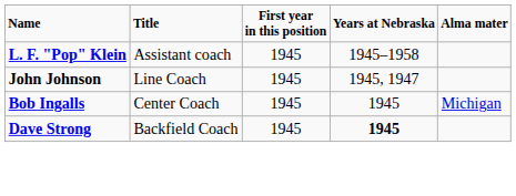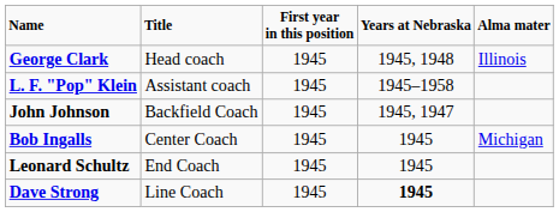 <table class="wikitable">
 <tr style="font-size:smaller">
 <td><strong>Name</strong></td>
 <td><strong>Title</strong></td>
 <td align="center"><strong>First year<br>in this position</strong></td>
 <td align="center"><strong>Years at Nebraska</strong></td>
 <td><strong>Alma mater</strong></td>
+</tr>
+<tr>
+<td><strong><a href='#'>George Clark</a></strong></td>
+<td>Head coach</td>
+<td align="center">1945</td>
+<td align="center">1945, 1948</td>
+<td><a href='#'>Illinois</a></td>
 </tr>
 <tr>
 <td><strong><a href='#'>L. F. "Pop" Klein</a></strong></td>
 <td>Assistant coach</td>
 <td align="center">1945</td>
 <td align="center">1945–1958</td>
 <td></td>
 </tr>
 <tr>
 <td><strong>John Johnson</strong></td>
-<td>Line Coach</td>
+<td>Backfield Coach</td>
 <td align="center">1945</td>
 <td align="center">1945, 1947</td>
 <td></td>
 </tr>
 <tr>
 <td><strong><a href='#'>Bob Ingalls</a></strong></td>
 <td>Center Coach</td>
 <td align="center">1945</td>
 <td align="center">1945</td>
 <td><a href='#'>Michigan</a></td>
 </tr>
 <tr>
+<td><strong>Leonard Schultz</strong></td>
+<td>End Coach</td>
+<td align="center">1945</td>
+<td align="center">1945</td>
+<td></td>
+</tr>
+<tr>
 <td><strong><a href='#'>Dave Strong</a></strong></td>
-<td>Backfield Coach</td>
+<td>Line Coach</td>
 <td align="center">1945</td>
 <td align="center"><strong>1945</strong></td>
 <td></td>
 </tr>
 </table>
